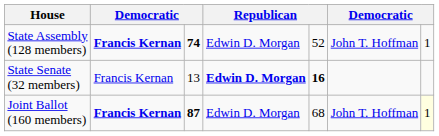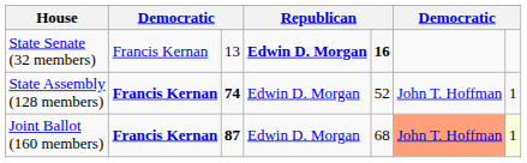 <table class=wikitable>
 <tr bgcolor=lightgrey>
 <th>House</th>
 <th colspan=2><a href='#'>Democratic</a></th>
 <th colspan=2><a href='#'>Republican</a></th>
 <th colspan=2><a href='#'>Democratic</a></th>
+</tr>
+<tr>
+<td><a href='#'>State Senate</a> <br>(32 members)</td>
+<td><a href='#'>Francis Kernan</a></td>
+<td align=right>13</td>
+<td><strong><a href='#'>Edwin D. Morgan</a></strong></td>
+<td align=right><strong>16</strong></td>
+<td></td>
+<td></td>
 </tr>
 <tr>
 <td><a href='#'>State Assembly</a> <br>(128 members)</td>
 <td><strong><a href='#'>Francis Kernan</a></strong></td>
 <td align=right><strong>74</strong></td>
 <td><a href='#'>Edwin D. Morgan</a></td>
 <td align=right>52</td>
 <td><a href='#'>John T. Hoffman</a></td>
 <td align=right>1</td>
 </tr>
 <tr>
-<td><a href='#'>State Senate</a> <br>(32 members)</td>
-<td><a href='#'>Francis Kernan</a></td>
-<td align=right>13</td>
-<td><strong><a href='#'>Edwin D. Morgan</a></strong></td>
-<td align=right><strong>16</strong></td>
-<td></td>
-<td></td>
-</tr>
-<tr>
 <td><a href='#'>Joint Ballot</a> <br>(160 members)</td>
 <td><strong><a href='#'>Francis Kernan</a></strong></td>
 <td align=right><strong>87</strong></td>
 <td><a href='#'>Edwin D. Morgan</a></td>
 <td align=right>68</td>
-<td><a href='#'>John T. Hoffman</a></td>
+<td style="background: lightsalmon;"><a href='#'>John T. Hoffman</a></td>
 <td align=right style="background: lightyellow;">1</td>
 </tr>
 </table>
